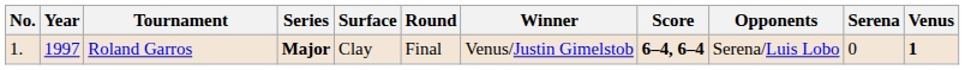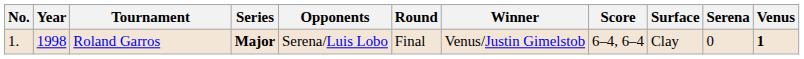 <table class="sortable wikitable" style="font-size:90%;">
 <tr style="background:#eee;">
 <th>No.</th>
 <th>Year</th>
 <th width=150>Tournament</th>
 <th>Series</th>
-<th>Surface</th>
+<th>Opponents</th>
 <th>Round</th>
 <th>Winner</th>
 <th>Score</th>
-<th>Opponents</th>
+<th>Surface</th>
 <th>Serena</th>
 <th>Venus</th>
 </tr>
 <tr style="background:#f3e6d7">
 <td>1.</td>
-<td><a href='#'>1997</a></td>
+<td><a href='#'>1998</a></td>
 <td><a href='#'>Roland Garros</a></td>
 <td><strong>Major</strong></td>
-<td>Clay</td>
+<td>Serena/<a href='#'>Luis Lobo</a></td>
 <td>Final</td>
 <td>Venus/<a href='#'>Justin Gimelstob</a></td>
-<td><strong>6–4, 6–4</strong></td>
-<td>Serena/<a href='#'>Luis Lobo</a></td>
+<td>6–4, 6–4</td>
+<td>Clay</td>
 <td>0</td>
 <td><strong>1</strong></td>
 </tr>
 </table>
